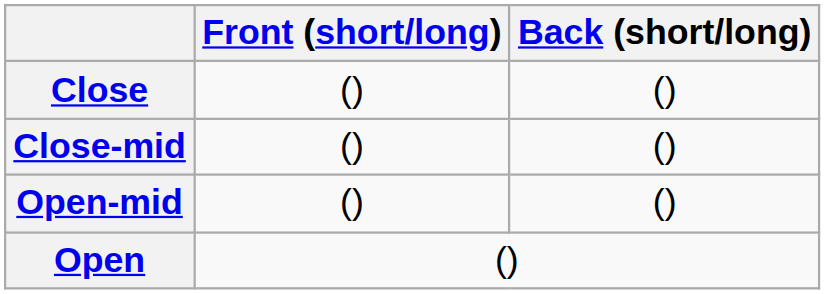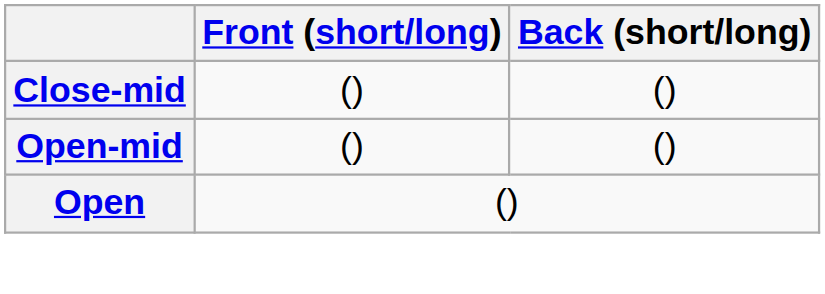 <table class="wikitable" style="text-align: center;">
 <tr>
 <th></th>
 <th><a href='#'>Front</a> (<a href='#'>short/long</a>)</th>
 <th><a href='#'>Back</a> (short/long)</th>
-</tr>
-<tr>
-<th><a href='#'>Close</a></th>
-<td>  ()</td>
-<td>  ()</td>
 </tr>
 <tr>
 <th><a href='#'>Close-mid</a></th>
 <td>  ()</td>
 <td>  ()</td>
 </tr>
 <tr>
 <th><a href='#'>Open-mid</a></th>
 <td>  ()</td>
 <td>  ()</td>
 </tr>
 <tr>
 <th><a href='#'>Open</a></th>
 <td colspan="2">  ()</td>
 </tr>
 </table>
